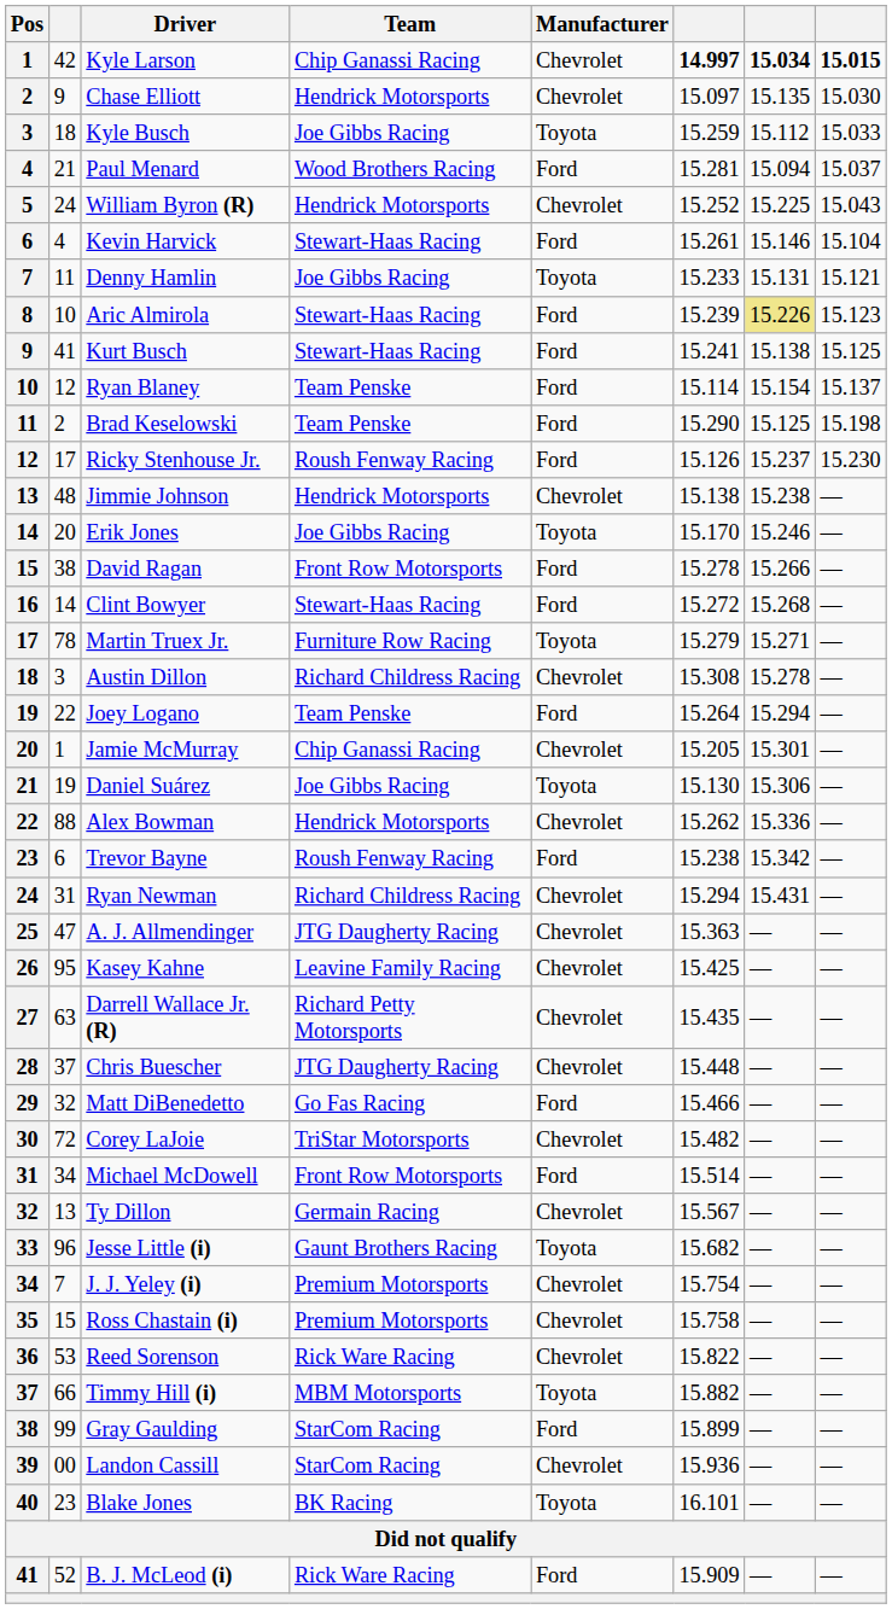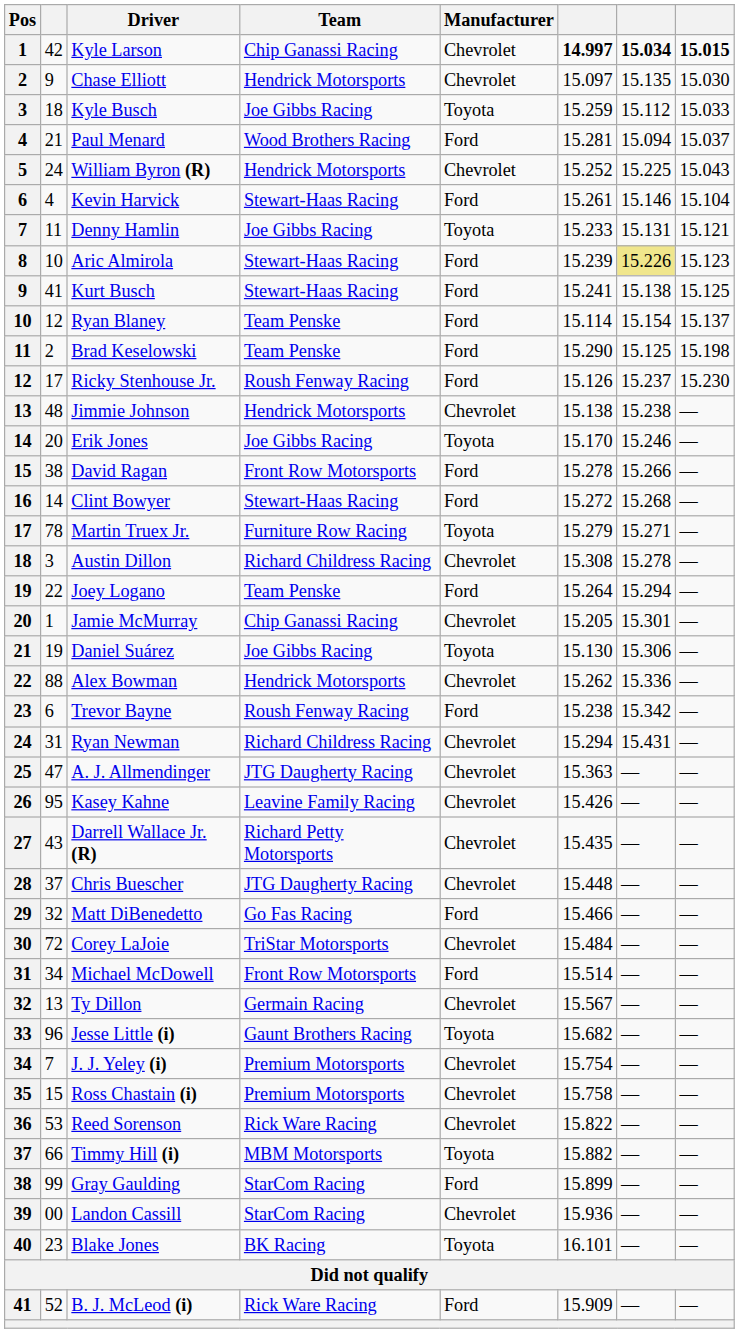 <table class="wikitable" style="font-size:95%">
 <tr>
 <th>Pos</th>
 <th></th>
 <th>Driver</th>
 <th>Team</th>
 <th>Manufacturer</th>
 <th></th>
 <th></th>
 <th></th>
 </tr>
 <tr>
 <th>1</th>
 <td>42</td>
 <td><a href='#'>Kyle Larson</a></td>
 <td><a href='#'>Chip Ganassi Racing</a></td>
 <td>Chevrolet</td>
 <td><strong>14.997</strong></td>
 <td><strong>15.034</strong></td>
 <td><strong>15.015</strong></td>
 </tr>
 <tr>
 <th>2</th>
 <td>9</td>
 <td><a href='#'>Chase Elliott</a></td>
 <td><a href='#'>Hendrick Motorsports</a></td>
 <td>Chevrolet</td>
 <td>15.097</td>
 <td>15.135</td>
 <td>15.030</td>
 </tr>
 <tr>
 <th>3</th>
 <td>18</td>
 <td><a href='#'>Kyle Busch</a></td>
 <td><a href='#'>Joe Gibbs Racing</a></td>
 <td>Toyota</td>
 <td>15.259</td>
 <td>15.112</td>
 <td>15.033</td>
 </tr>
 <tr>
 <th>4</th>
 <td>21</td>
 <td><a href='#'>Paul Menard</a></td>
 <td><a href='#'>Wood Brothers Racing</a></td>
 <td>Ford</td>
 <td>15.281</td>
 <td>15.094</td>
 <td>15.037</td>
 </tr>
 <tr>
 <th>5</th>
 <td>24</td>
 <td><a href='#'>William Byron</a> <strong>(R)</strong></td>
 <td><a href='#'>Hendrick Motorsports</a></td>
 <td>Chevrolet</td>
 <td>15.252</td>
 <td>15.225</td>
 <td>15.043</td>
 </tr>
 <tr>
 <th>6</th>
 <td>4</td>
 <td><a href='#'>Kevin Harvick</a></td>
 <td><a href='#'>Stewart-Haas Racing</a></td>
 <td>Ford</td>
 <td>15.261</td>
 <td>15.146</td>
 <td>15.104</td>
 </tr>
 <tr>
 <th>7</th>
 <td>11</td>
 <td><a href='#'>Denny Hamlin</a></td>
 <td><a href='#'>Joe Gibbs Racing</a></td>
 <td>Toyota</td>
 <td>15.233</td>
 <td>15.131</td>
 <td>15.121</td>
 </tr>
 <tr>
 <th>8</th>
 <td>10</td>
 <td><a href='#'>Aric Almirola</a></td>
 <td><a href='#'>Stewart-Haas Racing</a></td>
 <td>Ford</td>
 <td>15.239</td>
 <td style="background: khaki;">15.226</td>
 <td>15.123</td>
 </tr>
 <tr>
 <th>9</th>
 <td>41</td>
 <td><a href='#'>Kurt Busch</a></td>
 <td><a href='#'>Stewart-Haas Racing</a></td>
 <td>Ford</td>
 <td>15.241</td>
 <td>15.138</td>
 <td>15.125</td>
 </tr>
 <tr>
 <th>10</th>
 <td>12</td>
 <td><a href='#'>Ryan Blaney</a></td>
 <td><a href='#'>Team Penske</a></td>
 <td>Ford</td>
 <td>15.114</td>
 <td>15.154</td>
 <td>15.137</td>
 </tr>
 <tr>
 <th>11</th>
 <td>2</td>
 <td><a href='#'>Brad Keselowski</a></td>
 <td><a href='#'>Team Penske</a></td>
 <td>Ford</td>
 <td>15.290</td>
 <td>15.125</td>
 <td>15.198</td>
 </tr>
 <tr>
 <th>12</th>
 <td>17</td>
 <td><a href='#'>Ricky Stenhouse Jr.</a></td>
 <td><a href='#'>Roush Fenway Racing</a></td>
 <td>Ford</td>
 <td>15.126</td>
 <td>15.237</td>
 <td>15.230</td>
 </tr>
 <tr>
 <th>13</th>
 <td>48</td>
 <td><a href='#'>Jimmie Johnson</a></td>
 <td><a href='#'>Hendrick Motorsports</a></td>
 <td>Chevrolet</td>
 <td>15.138</td>
 <td>15.238</td>
 <td>—</td>
 </tr>
 <tr>
 <th>14</th>
 <td>20</td>
 <td><a href='#'>Erik Jones</a></td>
 <td><a href='#'>Joe Gibbs Racing</a></td>
 <td>Toyota</td>
 <td>15.170</td>
 <td>15.246</td>
 <td>—</td>
 </tr>
 <tr>
 <th>15</th>
 <td>38</td>
 <td><a href='#'>David Ragan</a></td>
 <td><a href='#'>Front Row Motorsports</a></td>
 <td>Ford</td>
 <td>15.278</td>
 <td>15.266</td>
 <td>—</td>
 </tr>
 <tr>
 <th>16</th>
 <td>14</td>
 <td><a href='#'>Clint Bowyer</a></td>
 <td><a href='#'>Stewart-Haas Racing</a></td>
 <td>Ford</td>
 <td>15.272</td>
 <td>15.268</td>
 <td>—</td>
 </tr>
 <tr>
 <th>17</th>
 <td>78</td>
 <td><a href='#'>Martin Truex Jr.</a></td>
 <td><a href='#'>Furniture Row Racing</a></td>
 <td>Toyota</td>
 <td>15.279</td>
 <td>15.271</td>
 <td>—</td>
 </tr>
 <tr>
 <th>18</th>
 <td>3</td>
 <td><a href='#'>Austin Dillon</a></td>
 <td><a href='#'>Richard Childress Racing</a></td>
 <td>Chevrolet</td>
 <td>15.308</td>
 <td>15.278</td>
 <td>—</td>
 </tr>
 <tr>
 <th>19</th>
 <td>22</td>
 <td><a href='#'>Joey Logano</a></td>
 <td><a href='#'>Team Penske</a></td>
 <td>Ford</td>
 <td>15.264</td>
 <td>15.294</td>
 <td>—</td>
 </tr>
 <tr>
 <th>20</th>
 <td>1</td>
 <td><a href='#'>Jamie McMurray</a></td>
 <td><a href='#'>Chip Ganassi Racing</a></td>
 <td>Chevrolet</td>
 <td>15.205</td>
 <td>15.301</td>
 <td>—</td>
 </tr>
 <tr>
 <th>21</th>
 <td>19</td>
 <td><a href='#'>Daniel Suárez</a></td>
 <td><a href='#'>Joe Gibbs Racing</a></td>
 <td>Toyota</td>
 <td>15.130</td>
 <td>15.306</td>
 <td>—</td>
 </tr>
 <tr>
 <th>22</th>
 <td>88</td>
 <td><a href='#'>Alex Bowman</a></td>
 <td><a href='#'>Hendrick Motorsports</a></td>
 <td>Chevrolet</td>
 <td>15.262</td>
 <td>15.336</td>
 <td>—</td>
 </tr>
 <tr>
 <th>23</th>
 <td>6</td>
 <td><a href='#'>Trevor Bayne</a></td>
 <td><a href='#'>Roush Fenway Racing</a></td>
 <td>Ford</td>
 <td>15.238</td>
 <td>15.342</td>
 <td>—</td>
 </tr>
 <tr>
 <th>24</th>
 <td>31</td>
 <td><a href='#'>Ryan Newman</a></td>
 <td><a href='#'>Richard Childress Racing</a></td>
 <td>Chevrolet</td>
 <td>15.294</td>
 <td>15.431</td>
 <td>—</td>
 </tr>
 <tr>
 <th>25</th>
 <td>47</td>
 <td><a href='#'>A. J. Allmendinger</a></td>
 <td><a href='#'>JTG Daugherty Racing</a></td>
 <td>Chevrolet</td>
 <td>15.363</td>
 <td>—</td>
 <td>—</td>
 </tr>
 <tr>
 <th>26</th>
 <td>95</td>
 <td><a href='#'>Kasey Kahne</a></td>
 <td><a href='#'>Leavine Family Racing</a></td>
 <td>Chevrolet</td>
-<td>15.425</td>
+<td>15.426</td>
 <td>—</td>
 <td>—</td>
 </tr>
 <tr>
 <th>27</th>
-<td>63</td>
+<td>43</td>
 <td><a href='#'>Darrell Wallace Jr.</a> <strong>(R)</strong></td>
 <td><a href='#'>Richard Petty Motorsports</a></td>
 <td>Chevrolet</td>
 <td>15.435</td>
 <td>—</td>
 <td>—</td>
 </tr>
 <tr>
 <th>28</th>
 <td>37</td>
 <td><a href='#'>Chris Buescher</a></td>
 <td><a href='#'>JTG Daugherty Racing</a></td>
 <td>Chevrolet</td>
 <td>15.448</td>
 <td>—</td>
 <td>—</td>
 </tr>
 <tr>
 <th>29</th>
 <td>32</td>
 <td><a href='#'>Matt DiBenedetto</a></td>
 <td><a href='#'>Go Fas Racing</a></td>
 <td>Ford</td>
 <td>15.466</td>
 <td>—</td>
 <td>—</td>
 </tr>
 <tr>
 <th>30</th>
 <td>72</td>
 <td><a href='#'>Corey LaJoie</a></td>
 <td><a href='#'>TriStar Motorsports</a></td>
 <td>Chevrolet</td>
-<td>15.482</td>
+<td>15.484</td>
 <td>—</td>
 <td>—</td>
 </tr>
 <tr>
 <th>31</th>
 <td>34</td>
 <td><a href='#'>Michael McDowell</a></td>
 <td><a href='#'>Front Row Motorsports</a></td>
 <td>Ford</td>
 <td>15.514</td>
 <td>—</td>
 <td>—</td>
 </tr>
 <tr>
 <th>32</th>
 <td>13</td>
 <td><a href='#'>Ty Dillon</a></td>
 <td><a href='#'>Germain Racing</a></td>
 <td>Chevrolet</td>
 <td>15.567</td>
 <td>—</td>
 <td>—</td>
 </tr>
 <tr>
 <th>33</th>
 <td>96</td>
 <td><a href='#'>Jesse Little</a> <strong>(i)</strong></td>
 <td><a href='#'>Gaunt Brothers Racing</a></td>
 <td>Toyota</td>
 <td>15.682</td>
 <td>—</td>
 <td>—</td>
 </tr>
 <tr>
 <th>34</th>
 <td>7</td>
 <td><a href='#'>J. J. Yeley</a> <strong>(i)</strong></td>
 <td><a href='#'>Premium Motorsports</a></td>
 <td>Chevrolet</td>
 <td>15.754</td>
 <td>—</td>
 <td>—</td>
 </tr>
 <tr>
 <th>35</th>
 <td>15</td>
 <td><a href='#'>Ross Chastain</a> <strong>(i)</strong></td>
 <td><a href='#'>Premium Motorsports</a></td>
 <td>Chevrolet</td>
 <td>15.758</td>
 <td>—</td>
 <td>—</td>
 </tr>
 <tr>
 <th>36</th>
 <td>53</td>
 <td><a href='#'>Reed Sorenson</a></td>
 <td><a href='#'>Rick Ware Racing</a></td>
 <td>Chevrolet</td>
 <td>15.822</td>
 <td>—</td>
 <td>—</td>
 </tr>
 <tr>
 <th>37</th>
 <td>66</td>
 <td><a href='#'>Timmy Hill</a> <strong>(i)</strong></td>
 <td><a href='#'>MBM Motorsports</a></td>
 <td>Toyota</td>
 <td>15.882</td>
 <td>—</td>
 <td>—</td>
 </tr>
 <tr>
 <th>38</th>
 <td>99</td>
 <td><a href='#'>Gray Gaulding</a></td>
 <td><a href='#'>StarCom Racing</a></td>
 <td>Ford</td>
 <td>15.899</td>
 <td>—</td>
 <td>—</td>
 </tr>
 <tr>
 <th>39</th>
 <td>00</td>
 <td><a href='#'>Landon Cassill</a></td>
 <td><a href='#'>StarCom Racing</a></td>
 <td>Chevrolet</td>
 <td>15.936</td>
 <td>—</td>
 <td>—</td>
 </tr>
 <tr>
 <th>40</th>
 <td>23</td>
 <td><a href='#'>Blake Jones</a></td>
 <td><a href='#'>BK Racing</a></td>
 <td>Toyota</td>
 <td>16.101</td>
 <td>—</td>
 <td>—</td>
 </tr>
 <tr>
 <th colspan="8">Did not qualify</th>
 </tr>
 <tr>
 <th>41</th>
 <td>52</td>
 <td><a href='#'>B. J. McLeod</a> <strong>(i)</strong></td>
 <td><a href='#'>Rick Ware Racing</a></td>
 <td>Ford</td>
 <td>15.909</td>
 <td>—</td>
 <td>—</td>
 </tr>
 <tr>
 <th colspan="8"></th>
 </tr>
 </table>
